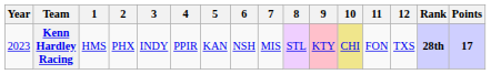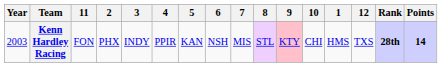 <table class="wikitable" style="text-align:center; font-size:90%">
 <tr>
 <th>Year</th>
 <th>Team</th>
-<th>1</th>
+<th>11</th>
 <th>2</th>
 <th>3</th>
 <th>4</th>
 <th>5</th>
 <th>6</th>
 <th>7</th>
 <th>8</th>
 <th>9</th>
 <th>10</th>
-<th>11</th>
+<th>1</th>
 <th>12</th>
 <th>Rank</th>
 <th>Points</th>
 </tr>
 <tr>
-<td><a href='#'>2023</a></td>
+<td><a href='#'>2003</a></td>
 <th><a href='#'>Kenn Hardley Racing</a></th>
-<td><a href='#'>HMS</a></td>
+<td><a href='#'>FON</a></td>
 <td><a href='#'>PHX</a></td>
 <td><a href='#'>INDY</a></td>
 <td><a href='#'>PPIR</a></td>
 <td><a href='#'>KAN</a></td>
 <td><a href='#'>NSH</a></td>
 <td><a href='#'>MIS</a></td>
 <td style="background:#EFCFFF;"><a href='#'>STL</a><br></td>
 <td style="background: pink;"><a href='#'>KTY</a></td>
-<td style="background: khaki;"><a href='#'>CHI</a></td>
-<td><a href='#'>FON</a></td>
+<td><a href='#'>CHI</a></td>
+<td><a href='#'>HMS</a></td>
 <td><a href='#'>TXS</a></td>
 <td style="background:#CFCFFF;"><strong>28th</strong></td>
-<td style="background:#CFCFFF;"><strong>17</strong></td>
+<td style="background:#CFCFFF;"><strong>14</strong></td>
 </tr>
 </table>
